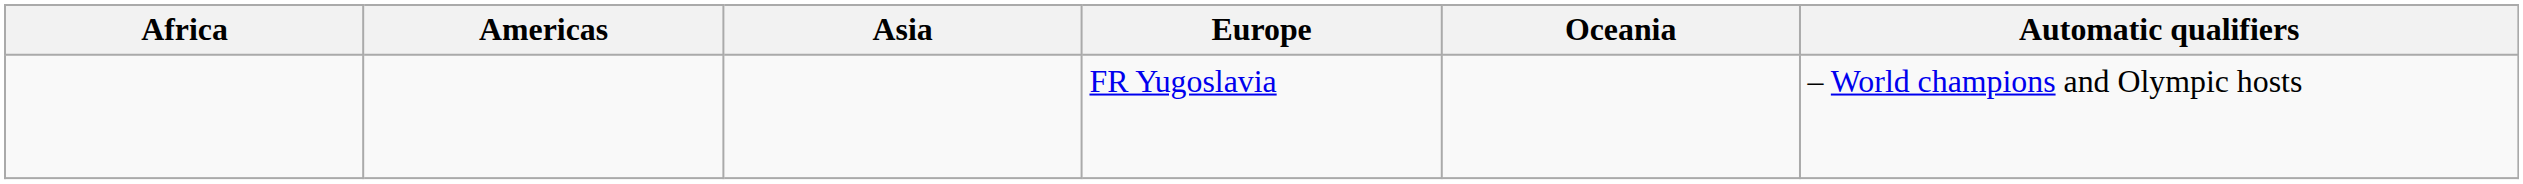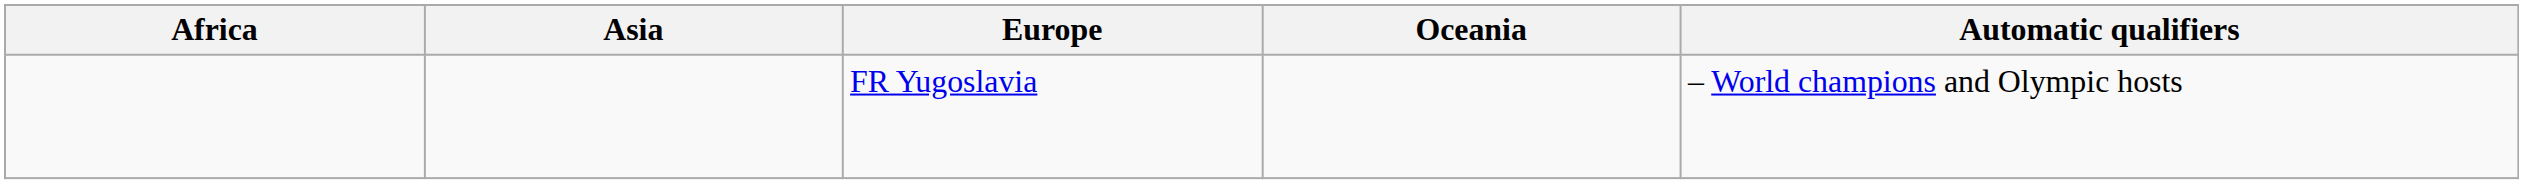 <table class=wikitable width=100%>
 <tr>
 <th width=13%>Africa</th>
-<th width=13%>Americas</th>
 <th width=13%>Asia</th>
 <th width=13%>Europe</th>
 <th width=13%>Oceania</th>
 <th width=26%>Automatic qualifiers</th>
 </tr>
 <tr valign=top>
 <td></td>
-<td><br><br></td>
 <td><br></td>
 <td> <a href='#'>FR Yugoslavia</a><br><br><br></td>
 <td></td>
 <td> – <a href='#'>World champions</a> and Olympic hosts</td>
 </tr>
 </table>
